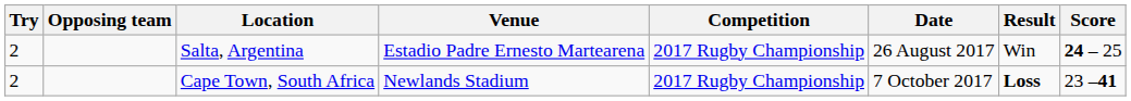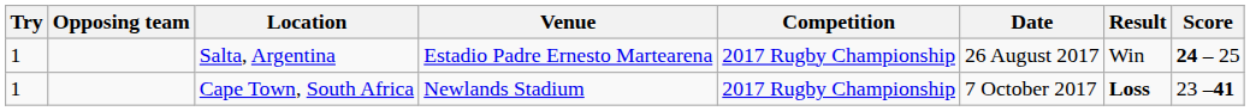 <table class="wikitable" style="font-size:100%">
 <tr>
 <th>Try</th>
 <th>Opposing team</th>
 <th>Location</th>
 <th>Venue</th>
 <th>Competition</th>
 <th>Date</th>
 <th>Result</th>
 <th>Score</th>
 </tr>
 <tr>
-<td>2</td>
+<td>1</td>
 <td></td>
 <td><a href='#'>Salta</a>, <a href='#'>Argentina</a></td>
 <td><a href='#'>Estadio Padre Ernesto Martearena</a></td>
 <td><a href='#'>2017 Rugby Championship</a></td>
 <td>26 August 2017</td>
 <td>Win</td>
 <td><strong>24</strong> – 25</td>
 </tr>
 <tr>
-<td>2</td>
+<td>1</td>
 <td></td>
 <td><a href='#'>Cape Town</a>, <a href='#'>South Africa</a></td>
 <td><a href='#'>Newlands Stadium</a></td>
 <td><a href='#'>2017 Rugby Championship</a></td>
 <td>7 October 2017</td>
 <td><strong>Loss</strong></td>
 <td>23 –<strong>41</strong></td>
 </tr>
 </table>
